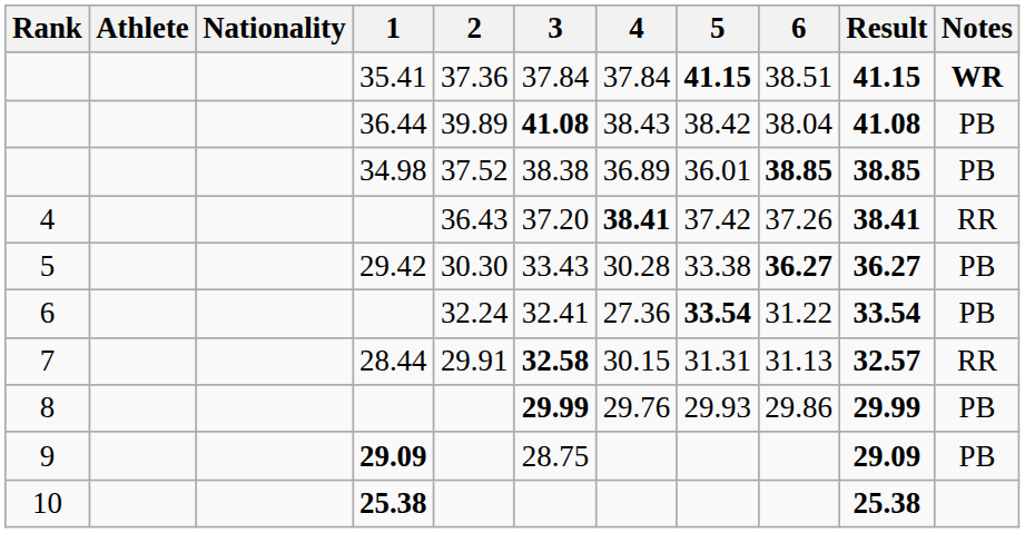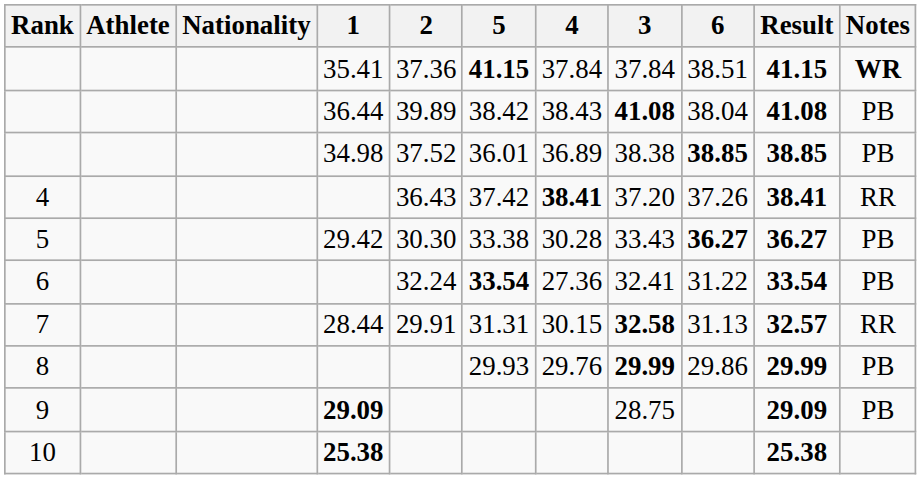 <table class="wikitable sortable" style="text-align:center">
 <tr>
 <th>Rank</th>
 <th>Athlete</th>
 <th>Nationality</th>
 <th width="25">1</th>
 <th width="25">2</th>
+<th width="25">5</th>
+<th width="25">4</th>
 <th width="25">3</th>
-<th width="25">4</th>
-<th width="25">5</th>
 <th width="25">6</th>
 <th>Result</th>
 <th>Notes</th>
 </tr>
 <tr>
 <td></td>
 <td align=left></td>
 <td align="left"></td>
 <td>35.41</td>
 <td>37.36</td>
+<td><strong>41.15</strong></td>
 <td>37.84</td>
 <td>37.84</td>
-<td><strong>41.15</strong></td>
 <td>38.51</td>
 <td><strong>41.15</strong></td>
 <td><strong>WR</strong></td>
 </tr>
 <tr>
 <td></td>
 <td align=left></td>
 <td align="left"></td>
 <td>36.44</td>
 <td>39.89</td>
+<td>38.42</td>
+<td>38.43</td>
 <td><strong>41.08</strong></td>
-<td>38.43</td>
-<td>38.42</td>
 <td>38.04</td>
 <td><strong>41.08</strong></td>
 <td>PB</td>
 </tr>
 <tr>
 <td></td>
 <td align=left></td>
 <td align="left"></td>
 <td>34.98</td>
 <td>37.52</td>
+<td>36.01</td>
+<td>36.89</td>
 <td>38.38</td>
-<td>36.89</td>
-<td>36.01</td>
 <td><strong>38.85</strong></td>
 <td><strong>38.85</strong></td>
 <td>PB</td>
 </tr>
 <tr>
 <td>4</td>
 <td align=left></td>
 <td align="left"></td>
 <td></td>
 <td>36.43</td>
+<td>37.42</td>
+<td><strong>38.41</strong></td>
 <td>37.20</td>
-<td><strong>38.41</strong></td>
-<td>37.42</td>
 <td>37.26</td>
 <td><strong>38.41</strong></td>
 <td>RR</td>
 </tr>
 <tr>
 <td>5</td>
 <td align=left></td>
 <td align="left"></td>
 <td>29.42</td>
 <td>30.30</td>
+<td>33.38</td>
+<td>30.28</td>
 <td>33.43</td>
-<td>30.28</td>
-<td>33.38</td>
 <td><strong>36.27</strong></td>
 <td><strong>36.27</strong></td>
 <td>PB</td>
 </tr>
 <tr>
 <td>6</td>
 <td align=left></td>
 <td align="left"></td>
 <td></td>
 <td>32.24</td>
+<td><strong>33.54</strong></td>
+<td>27.36</td>
 <td>32.41</td>
-<td>27.36</td>
-<td><strong>33.54</strong></td>
 <td>31.22</td>
 <td><strong>33.54</strong></td>
 <td>PB</td>
 </tr>
 <tr>
 <td>7</td>
 <td align=left></td>
 <td align="left"></td>
 <td>28.44</td>
 <td>29.91</td>
+<td>31.31</td>
+<td>30.15</td>
 <td><strong>32.58</strong></td>
-<td>30.15</td>
-<td>31.31</td>
 <td>31.13</td>
 <td><strong>32.57</strong></td>
 <td>RR</td>
 </tr>
 <tr>
 <td>8</td>
 <td align=left></td>
 <td align="left"></td>
 <td></td>
 <td></td>
+<td>29.93</td>
+<td>29.76</td>
 <td><strong>29.99</strong></td>
-<td>29.76</td>
-<td>29.93</td>
 <td>29.86</td>
 <td><strong>29.99</strong></td>
 <td>PB</td>
 </tr>
 <tr>
 <td>9</td>
 <td align=left></td>
 <td align="left"></td>
 <td><strong>29.09</strong></td>
 <td></td>
-<td>28.75</td>
 <td></td>
 <td></td>
+<td>28.75</td>
 <td></td>
 <td><strong>29.09</strong></td>
 <td>PB</td>
 </tr>
 <tr>
 <td>10</td>
 <td align=left></td>
 <td align="left"></td>
 <td><strong>25.38</strong></td>
 <td></td>
 <td></td>
 <td></td>
 <td></td>
 <td></td>
 <td><strong>25.38</strong></td>
 <td></td>
 </tr>
 </table>
